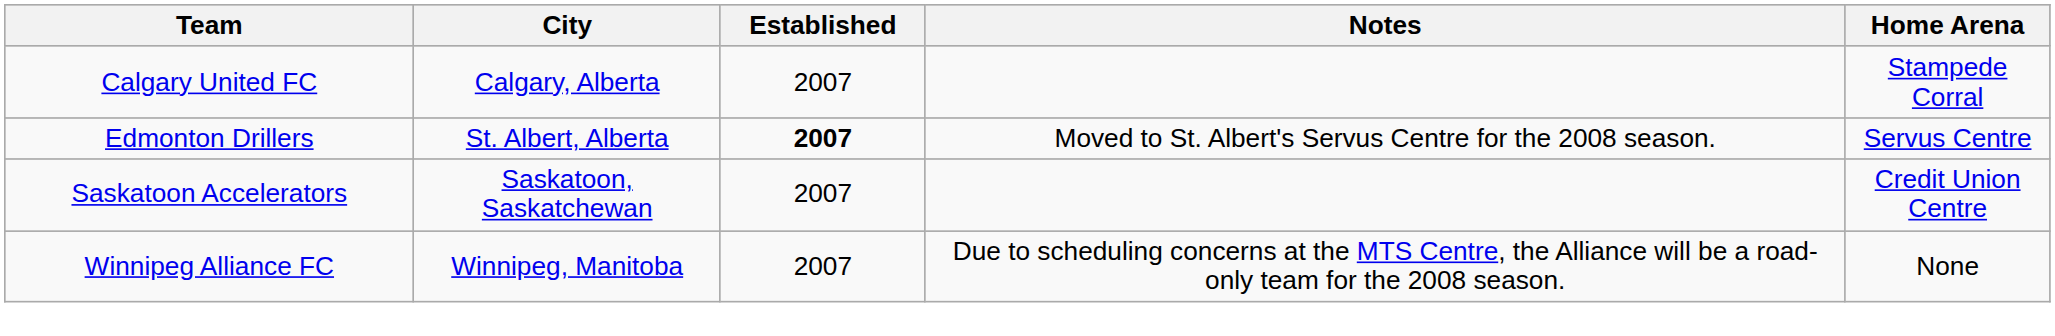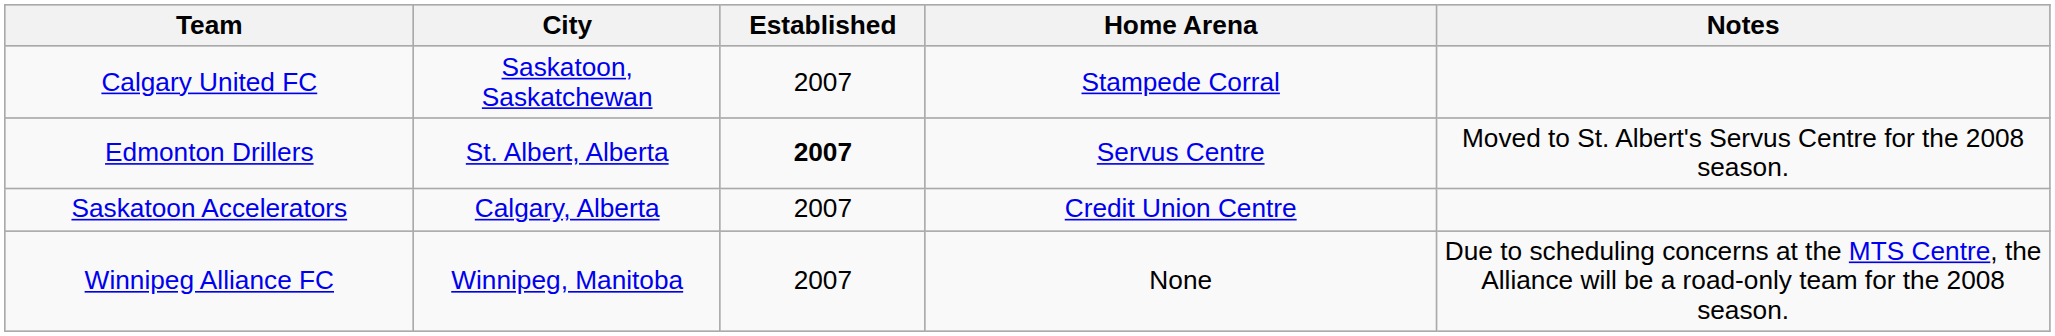 <table class="wikitable" style="text-align:center;">
 <tr>
 <th bgcolor="#DDDDFF" width="20%">Team</th>
 <th bgcolor="#DDDDFF" width="15%">City</th>
 <th bgcolor="#DDDDFF" width="10%">Established</th>
+<th bgcolor="#DDDDFF" width="25%">Home Arena</th>
 <th bgcolor="#DDDDFF" width="45%">Notes</th>
-<th bgcolor="#DDDDFF" width="25%">Home Arena</th>
 </tr>
 <tr>
 <td><a href='#'>Calgary United FC</a></td>
-<td><a href='#'>Calgary, Alberta</a></td>
+<td><a href='#'>Saskatoon, Saskatchewan</a></td>
 <td>2007</td>
+<td><a href='#'>Stampede Corral</a></td>
 <td></td>
-<td><a href='#'>Stampede Corral</a></td>
 </tr>
 <tr>
 <td><a href='#'>Edmonton Drillers</a></td>
 <td><a href='#'>St. Albert, Alberta</a></td>
 <td><strong>2007</strong></td>
+<td><a href='#'>Servus Centre</a></td>
 <td>Moved to St. Albert's Servus Centre for the 2008 season.</td>
-<td><a href='#'>Servus Centre</a></td>
 </tr>
 <tr>
 <td><a href='#'>Saskatoon Accelerators</a></td>
-<td><a href='#'>Saskatoon, Saskatchewan</a></td>
+<td><a href='#'>Calgary, Alberta</a></td>
 <td>2007</td>
+<td><a href='#'>Credit Union Centre</a></td>
 <td></td>
-<td><a href='#'>Credit Union Centre</a></td>
 </tr>
 <tr>
 <td><a href='#'>Winnipeg Alliance FC</a></td>
 <td><a href='#'>Winnipeg, Manitoba</a></td>
 <td>2007</td>
+<td>None</td>
 <td>Due to scheduling concerns at the <a href='#'>MTS Centre</a>, the Alliance will be a road-only team for the 2008 season.</td>
-<td>None</td>
 </tr>
 </table>
